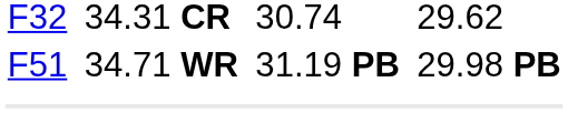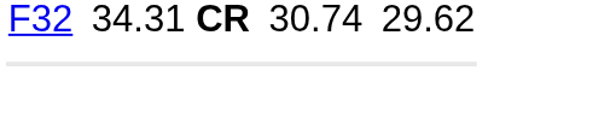 <table>
 <tr>
 <td><a href='#'>F32</a></td>
 <td></td>
 <td>34.31 <strong>CR</strong></td>
 <td></td>
 <td>30.74</td>
 <td></td>
 <td>29.62</td>
 </tr>
 <tr>
-<td><a href='#'>F51</a></td>
-<td></td>
-<td>34.71 <strong>WR</strong></td>
-<td></td>
-<td>31.19 <strong>PB</strong></td>
-<td></td>
-<td>29.98 <strong>PB</strong></td>
-</tr>
-<tr>
 <td colspan=7></td>
 </tr>
 <tr>
 </tr>
 <tr bgcolor= e8e8e8>
 <td colspan=7></td>
 </tr>
 </table>
